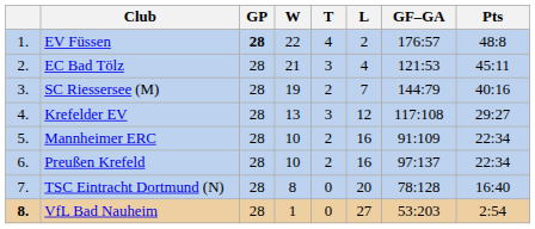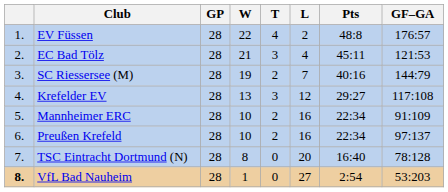 <table class="wikitable">
 <tr>
 <th width="30"></th>
 <th width="200">Club</th>
 <th width="30">GP</th>
 <th width="30">W</th>
 <th width="30">T</th>
 <th width="30">L</th>
+<th width="70">Pts</th>
 <th width="70">GF–GA</th>
-<th width="70">Pts</th>
 </tr>
 <tr bgcolor="#BCD2EE" align="center">
 <td>1.</td>
 <td align="left"><a href='#'>EV Füssen</a></td>
-<td><strong>28</strong></td>
+<td>28</td>
 <td>22</td>
 <td>4</td>
 <td>2</td>
+<td>48:8</td>
 <td>176:57</td>
-<td>48:8</td>
 </tr>
 <tr bgcolor=#BCD2EE align="center">
 <td>2.</td>
 <td align="left"><a href='#'>EC Bad Tölz</a></td>
 <td>28</td>
 <td>21</td>
 <td>3</td>
 <td>4</td>
+<td>45:11</td>
 <td>121:53</td>
-<td>45:11</td>
 </tr>
 <tr bgcolor=#BCD2EE align="center">
 <td>3.</td>
 <td align="left"><a href='#'>SC Riessersee</a> (M)</td>
 <td>28</td>
 <td>19</td>
 <td>2</td>
 <td>7</td>
+<td>40:16</td>
 <td>144:79</td>
-<td>40:16</td>
 </tr>
 <tr bgcolor=#BCD2EE align="center">
 <td>4.</td>
 <td align="left"><a href='#'>Krefelder EV</a></td>
 <td>28</td>
 <td>13</td>
 <td>3</td>
 <td>12</td>
+<td>29:27</td>
 <td>117:108</td>
-<td>29:27</td>
 </tr>
 <tr bgcolor=#BCD2EE align="center">
 <td>5.</td>
 <td align="left"><a href='#'>Mannheimer ERC</a></td>
 <td>28</td>
 <td>10</td>
 <td>2</td>
 <td>16</td>
+<td>22:34</td>
 <td>91:109</td>
-<td>22:34</td>
 </tr>
 <tr bgcolor=#BCD2EE align="center">
 <td>6.</td>
 <td align="left"><a href='#'>Preußen Krefeld</a></td>
 <td>28</td>
 <td>10</td>
 <td>2</td>
 <td>16</td>
+<td>22:34</td>
 <td>97:137</td>
-<td>22:34</td>
 </tr>
 <tr bgcolor=#BCD2EE align="center">
 <td>7.</td>
 <td align="left"><a href='#'>TSC Eintracht Dortmund</a> (N)</td>
 <td>28</td>
 <td>8</td>
 <td>0</td>
 <td>20</td>
+<td>16:40</td>
 <td>78:128</td>
-<td>16:40</td>
 </tr>
 <tr bgcolor=#EECFA1 align="center">
 <td><strong>8.</strong></td>
 <td align="left"><a href='#'>VfL Bad Nauheim</a></td>
 <td>28</td>
 <td>1</td>
 <td>0</td>
 <td>27</td>
+<td>2:54</td>
 <td>53:203</td>
-<td>2:54</td>
 </tr>
 </table>
